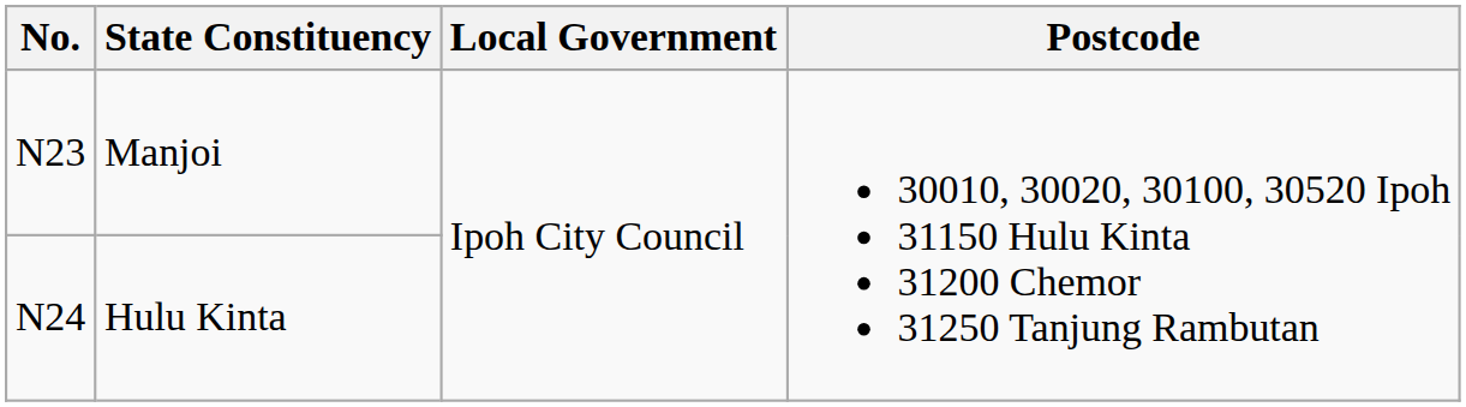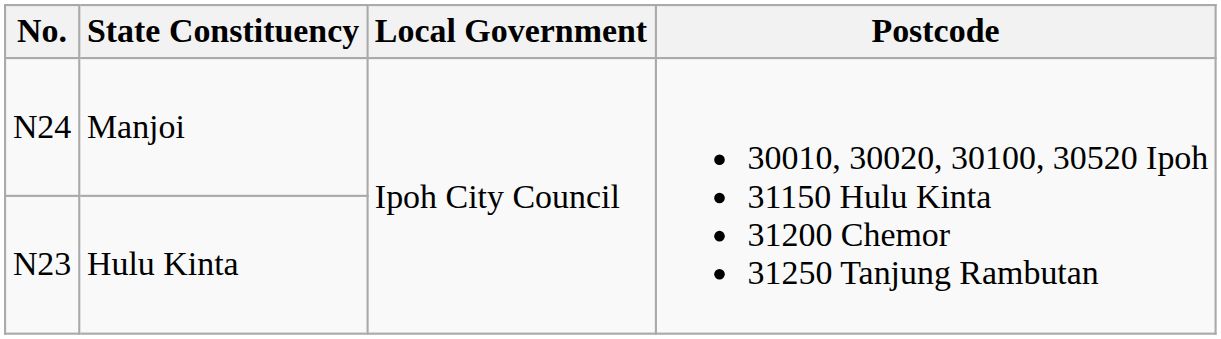 <table class="wikitable">
 <tr>
 <th>No.</th>
 <th>State Constituency</th>
 <th>Local Government</th>
 <th>Postcode</th>
 </tr>
 <tr>
-<td>N23</td>
+<td>N24</td>
 <td>Manjoi</td>
 <td rowspan="2">Ipoh City Council</td>
 <td rowspan="2"><br><ul><li>30010, 30020, 30100, 30520 Ipoh</li><li>31150 Hulu Kinta</li><li>31200 Chemor</li><li>31250 Tanjung Rambutan</li></ul></td>
 </tr>
 <tr>
-<td>N24</td>
+<td>N23</td>
 <td>Hulu Kinta</td>
 </tr>
 </table>
